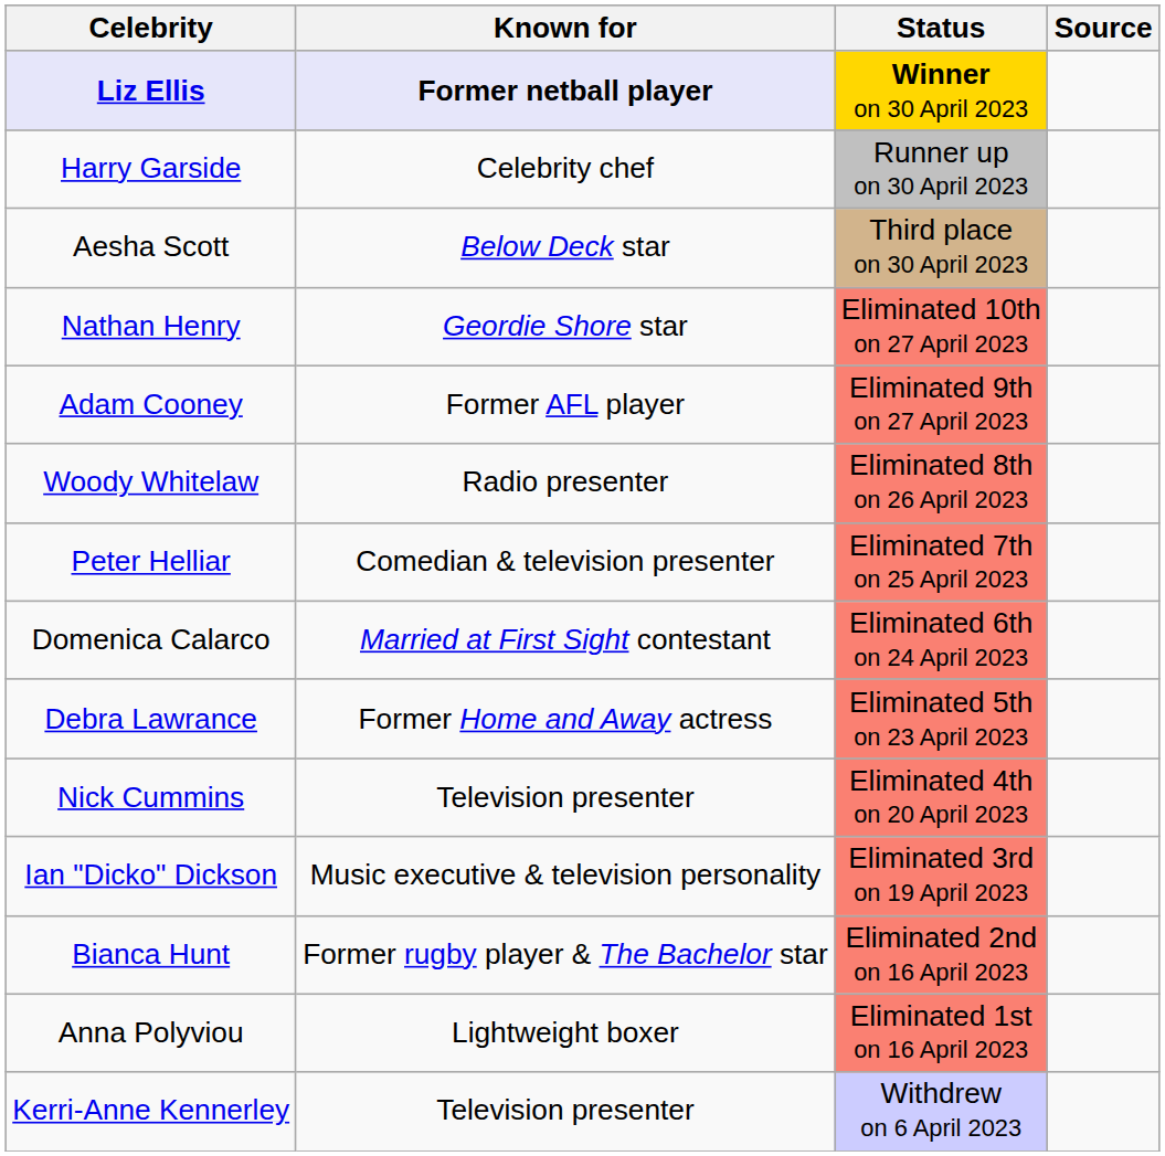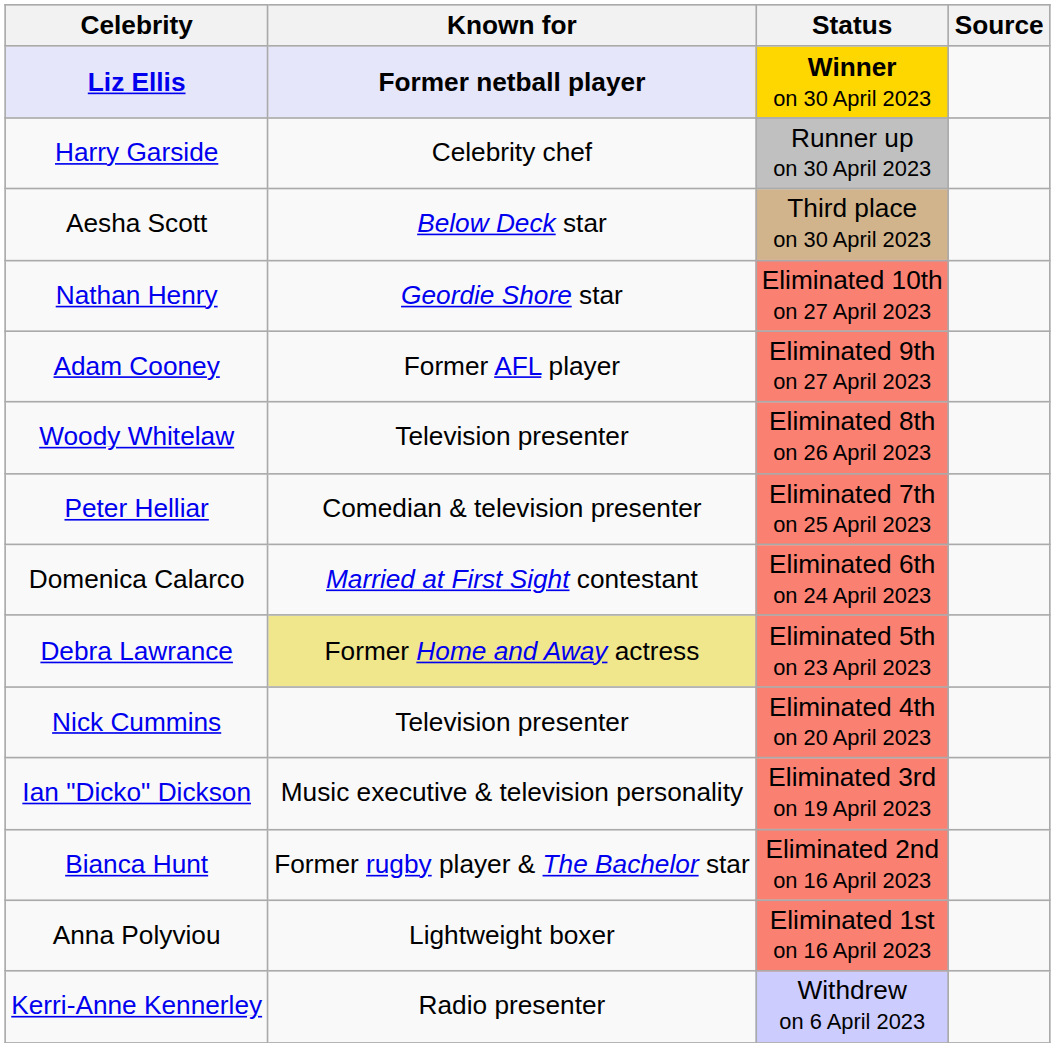 <table class="wikitable sortable" style="margin:auto; text-align:center;">
 <tr>
 <th scope="col">Celebrity</th>
 <th scope="col">Known for</th>
 <th scope="col">Status</th>
 <th scope="col">Source</th>
 </tr>
 <tr>
 <td bgcolor=lavender><strong><a href='#'>Liz Ellis</a></strong></td>
 <td bgcolor=lavender><strong>Former netball player</strong></td>
 <td style=background:gold><strong>Winner</strong><br><small>on 30 April 2023</small></td>
 <td></td>
 </tr>
 <tr>
 <td><a href='#'>Harry Garside</a></td>
 <td>Celebrity chef</td>
 <td bgcolor=silver>Runner up<br><small>on 30 April 2023</small></td>
 <td></td>
 </tr>
 <tr>
 <td>Aesha Scott</td>
 <td><em><a href='#'>Below Deck</a></em> star</td>
 <td style="background:tan">Third place<br><small>on 30 April 2023</small></td>
 <td></td>
 </tr>
 <tr>
 <td><a href='#'>Nathan Henry</a></td>
 <td><em><a href='#'>Geordie Shore</a></em> star</td>
 <td bgcolor=salmon>Eliminated 10th<br><small> on 27 April 2023</small></td>
 <td></td>
 </tr>
 <tr>
 <td><a href='#'>Adam Cooney</a></td>
 <td>Former <a href='#'>AFL</a> player</td>
 <td bgcolor=salmon>Eliminated 9th<br><small> on 27 April 2023</small></td>
 <td></td>
 </tr>
 <tr>
 <td><a href='#'>Woody Whitelaw</a></td>
-<td>Radio presenter</td>
+<td>Television presenter</td>
 <td bgcolor=salmon>Eliminated 8th<br><small> on 26 April 2023</small></td>
 <td></td>
 </tr>
 <tr>
 <td><a href='#'>Peter Helliar</a></td>
 <td>Comedian & television presenter</td>
 <td style=background:salmon>Eliminated 7th<br><small>on 25 April 2023</small></td>
 <td></td>
 </tr>
 <tr>
 <td>Domenica Calarco</td>
 <td><em><a href='#'>Married at First Sight</a></em> contestant</td>
 <td style=background:salmon>Eliminated 6th<br><small>on 24 April 2023</small></td>
 <td></td>
 </tr>
 <tr>
 <td><a href='#'>Debra Lawrance</a></td>
-<td>Former <em><a href='#'>Home and Away</a></em> actress</td>
+<td style="background: khaki;">Former <em><a href='#'>Home and Away</a></em> actress</td>
 <td style=background:salmon>Eliminated 5th<br><small>on 23 April 2023</small></td>
 <td></td>
 </tr>
 <tr>
 <td><a href='#'>Nick Cummins</a></td>
 <td>Television presenter</td>
 <td style=background:salmon>Eliminated 4th<br><small>on 20 April 2023</small></td>
 <td></td>
 </tr>
 <tr>
 <td><a href='#'>Ian "Dicko" Dickson</a></td>
 <td>Music executive & television personality</td>
 <td style=background:salmon>Eliminated 3rd<br><small>on 19 April 2023</small></td>
 <td></td>
 </tr>
 <tr>
 <td><a href='#'>Bianca Hunt</a></td>
 <td>Former <a href='#'>rugby</a> player & <em><a href='#'>The Bachelor</a></em> star</td>
 <td style=background:salmon>Eliminated 2nd<br><small>on 16 April 2023</small></td>
 <td></td>
 </tr>
 <tr>
 <td>Anna Polyviou</td>
 <td>Lightweight boxer</td>
 <td style=background:salmon>Eliminated 1st<br><small>on 16 April 2023</small></td>
 <td></td>
 </tr>
 <tr>
 <td><a href='#'>Kerri-Anne Kennerley</a></td>
-<td>Television presenter</td>
+<td>Radio presenter</td>
 <td style=background:#ccf>Withdrew<br><small>on 6 April 2023</small></td>
 <td></td>
 </tr>
 </table>
